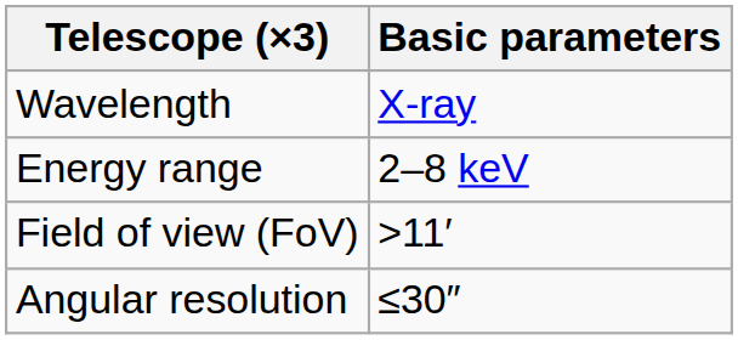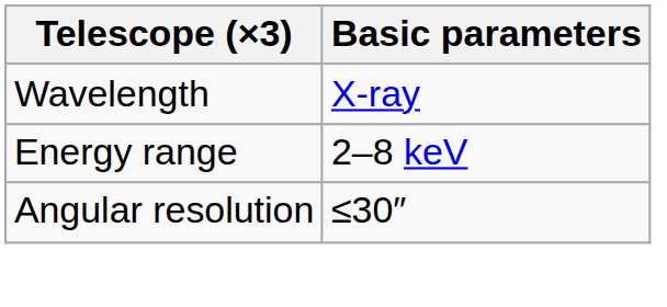 <table class="wikitable">
 <tr>
 <th>Telescope (×3)</th>
 <th>Basic parameters</th>
 </tr>
 <tr>
 <td>Wavelength</td>
 <td><a href='#'>X-ray</a></td>
 </tr>
 <tr>
 <td>Energy range</td>
 <td>2–8 <a href='#'>keV</a></td>
 </tr>
 <tr>
-<td>Field of view (FoV)</td>
-<td>>11′</td>
-</tr>
-<tr>
 <td>Angular resolution</td>
 <td>≤30″</td>
 </tr>
 </table>
